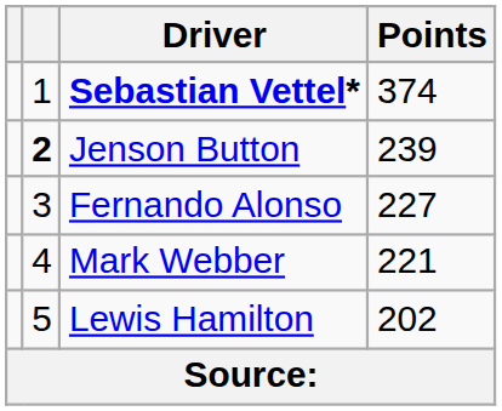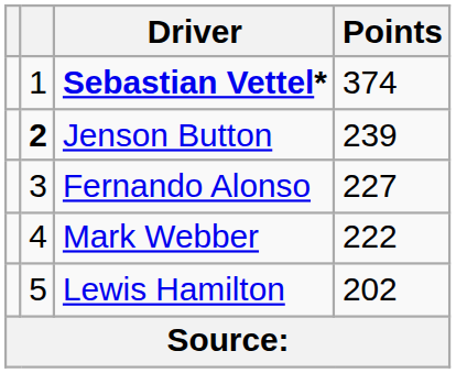 <table class="wikitable" style="font-size: 85%;">
 <tr>
 <th></th>
 <th></th>
 <th>Driver</th>
 <th>Points</th>
 </tr>
 <tr>
 <td align="left"></td>
 <td style="text-align:center;">1</td>
 <td> <strong><a href='#'>Sebastian Vettel</a>*</strong></td>
 <td>374</td>
 </tr>
 <tr>
 <td align="left"></td>
 <td style="text-align:center;"><strong>2</strong></td>
 <td> <a href='#'>Jenson Button</a></td>
 <td>239</td>
 </tr>
 <tr>
 <td align="left"></td>
 <td style="text-align:center;">3</td>
 <td> <a href='#'>Fernando Alonso</a></td>
 <td>227</td>
 </tr>
 <tr>
 <td align="left"></td>
 <td style="text-align:center;">4</td>
 <td> <a href='#'>Mark Webber</a></td>
-<td>221</td>
+<td>222</td>
 </tr>
 <tr>
 <td align="left"></td>
 <td style="text-align:center;">5</td>
 <td> <a href='#'>Lewis Hamilton</a></td>
 <td>202</td>
 </tr>
 <tr>
 <th colspan=4>Source: </th>
 </tr>
 </table>
